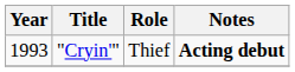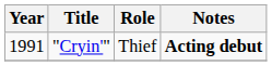 <table class="wikitable">
 <tr>
 <th>Year</th>
 <th>Title</th>
 <th>Role</th>
 <th>Notes</th>
 </tr>
 <tr>
-<td>1993</td>
+<td>1991</td>
 <td>"<a href='#'>Cryin'</a>"</td>
 <td>Thief</td>
 <td><strong>Acting debut</strong></td>
 </tr>
 <tr>
 </tr>
 </table>
